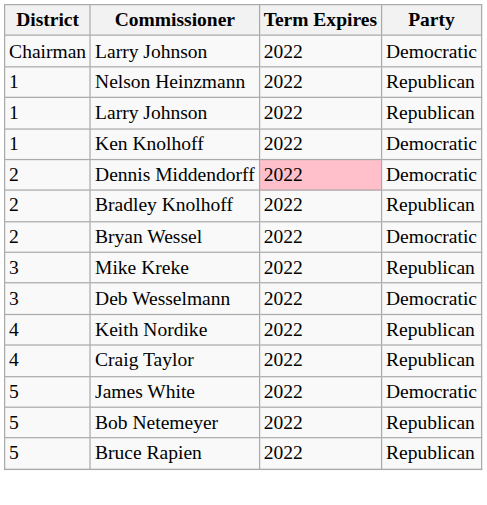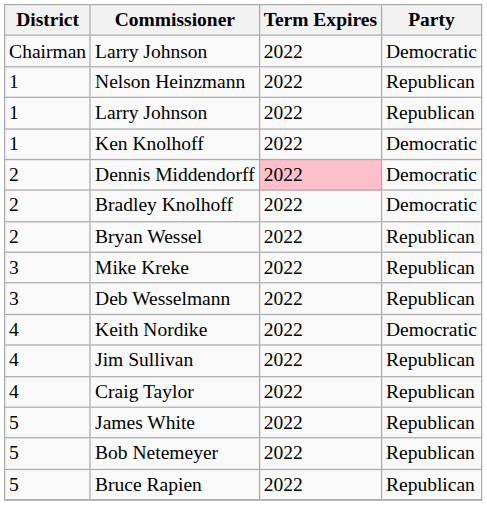 <table class="wikitable sortable">
 <tr>
 <th>District</th>
 <th>Commissioner</th>
 <th>Term Expires</th>
 <th>Party</th>
 </tr>
 <tr>
 <td>Chairman</td>
 <td>Larry Johnson</td>
 <td>2022</td>
 <td>Democratic</td>
 </tr>
 <tr>
 <td>1</td>
 <td>Nelson Heinzmann</td>
 <td>2022</td>
 <td>Republican</td>
 </tr>
 <tr>
 <td>1</td>
 <td>Larry Johnson</td>
 <td>2022</td>
 <td>Republican</td>
 </tr>
 <tr>
 <td>1</td>
 <td>Ken Knolhoff</td>
 <td>2022</td>
 <td>Democratic</td>
 </tr>
 <tr>
 <td>2</td>
 <td>Dennis Middendorff</td>
 <td style="background: pink;">2022</td>
 <td>Democratic</td>
 </tr>
 <tr>
 <td>2</td>
 <td>Bradley Knolhoff</td>
 <td>2022</td>
-<td>Republican</td>
+<td>Democratic</td>
 </tr>
 <tr>
 <td>2</td>
 <td>Bryan Wessel</td>
 <td>2022</td>
-<td>Democratic</td>
+<td>Republican</td>
 </tr>
 <tr>
 <td>3</td>
 <td>Mike Kreke</td>
 <td>2022</td>
 <td>Republican</td>
 </tr>
 <tr>
 <td>3</td>
 <td>Deb Wesselmann</td>
 <td>2022</td>
+<td>Republican</td>
+</tr>
+<tr>
+<td>4</td>
+<td>Keith Nordike</td>
+<td>2022</td>
 <td>Democratic</td>
 </tr>
 <tr>
 <td>4</td>
-<td>Keith Nordike</td>
+<td>Jim Sullivan</td>
 <td>2022</td>
 <td>Republican</td>
 </tr>
 <tr>
 <td>4</td>
 <td>Craig Taylor</td>
 <td>2022</td>
 <td>Republican</td>
 </tr>
 <tr>
 <td>5</td>
 <td>James White</td>
 <td>2022</td>
-<td>Democratic</td>
+<td>Republican</td>
 </tr>
 <tr>
 <td>5</td>
 <td>Bob Netemeyer</td>
 <td>2022</td>
 <td>Republican</td>
 </tr>
 <tr>
 <td>5</td>
 <td>Bruce Rapien</td>
 <td>2022</td>
 <td>Republican</td>
 </tr>
 <tr>
 </tr>
 </table>
